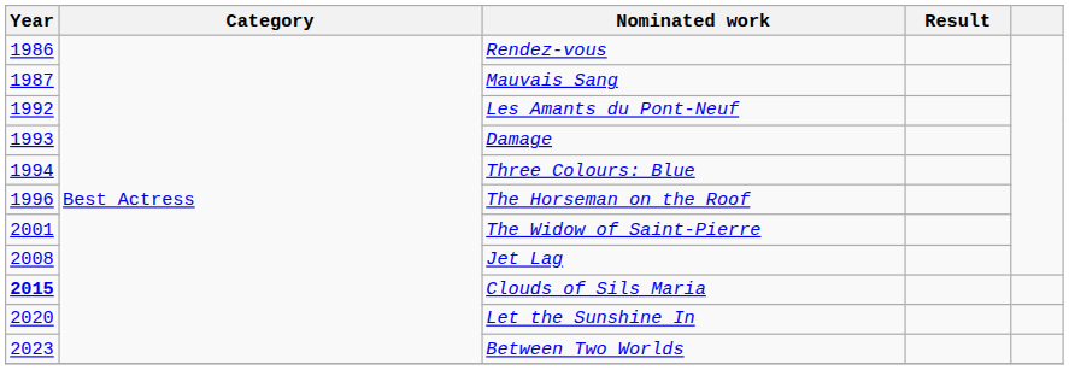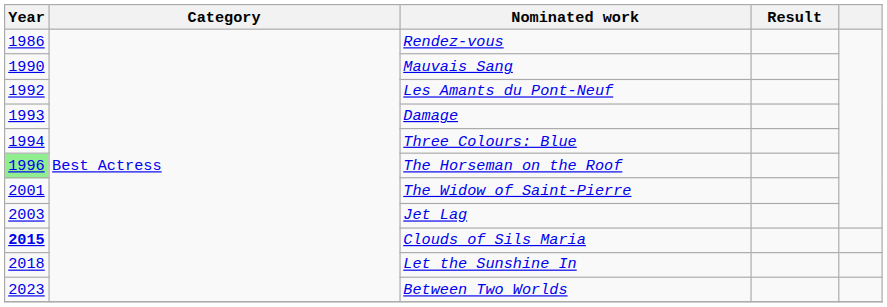 <table class="wikitable" style="width:85%;">
 <tr>
 <th width=5%>Year</th>
 <th style="width:40%;">Category</th>
 <th style="width:40%;">Nominated work</th>
 <th style="width:10%;">Result</th>
 <th width=5%></th>
 </tr>
 <tr>
 <td><a href='#'>1986</a></td>
 <td rowspan="11"><a href='#'>Best Actress</a></td>
 <td><em><a href='#'>Rendez-vous</a></em></td>
 <td></td>
 <td rowspan="8"></td>
 </tr>
 <tr>
-<td><a href='#'>1987</a></td>
+<td><a href='#'>1990</a></td>
 <td><em><a href='#'>Mauvais Sang</a></em></td>
 <td></td>
 </tr>
 <tr>
 <td><a href='#'>1992</a></td>
 <td><em><a href='#'>Les Amants du Pont-Neuf</a></em></td>
 <td></td>
 </tr>
 <tr>
 <td><a href='#'>1993</a></td>
 <td><em><a href='#'>Damage</a></em></td>
 <td></td>
 </tr>
 <tr>
 <td><a href='#'>1994</a></td>
 <td><em><a href='#'>Three Colours: Blue</a></em></td>
 <td></td>
 </tr>
 <tr>
-<td><a href='#'>1996</a></td>
+<td style="background: lightgreen;"><a href='#'>1996</a></td>
 <td><em><a href='#'>The Horseman on the Roof</a></em></td>
 <td></td>
 </tr>
 <tr>
 <td><a href='#'>2001</a></td>
 <td><em><a href='#'>The Widow of Saint-Pierre</a></em></td>
 <td></td>
 </tr>
 <tr>
-<td><a href='#'>2008</a></td>
+<td><a href='#'>2003</a></td>
 <td><em><a href='#'>Jet Lag</a></em></td>
 <td></td>
 </tr>
 <tr>
 <td><strong><a href='#'>2015</a></strong></td>
 <td><em><a href='#'>Clouds of Sils Maria</a></em></td>
 <td></td>
 <td></td>
 </tr>
 <tr>
-<td><a href='#'>2020</a></td>
+<td><a href='#'>2018</a></td>
 <td><em><a href='#'>Let the Sunshine In</a></em></td>
 <td></td>
 <td></td>
 </tr>
 <tr>
 <td><a href='#'>2023</a></td>
 <td><em><a href='#'>Between Two Worlds</a></em></td>
 <td></td>
 <td></td>
 </tr>
 <tr>
 </tr>
 </table>
